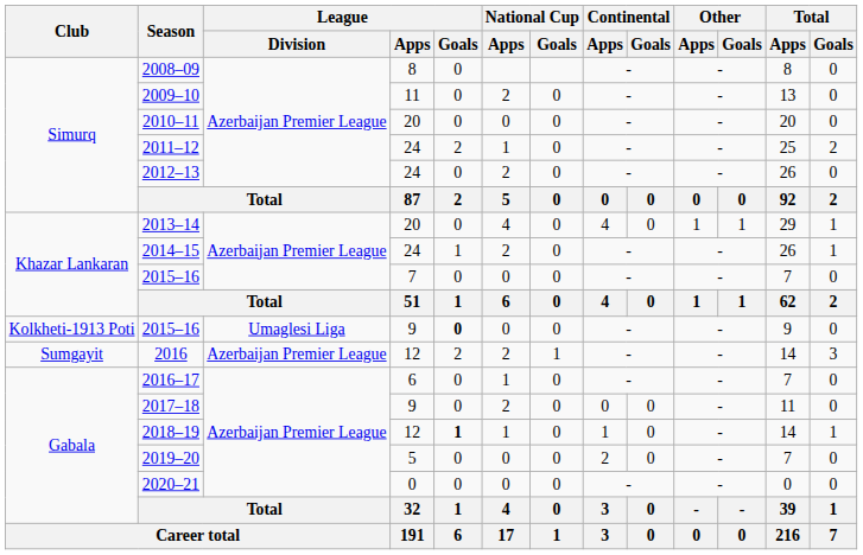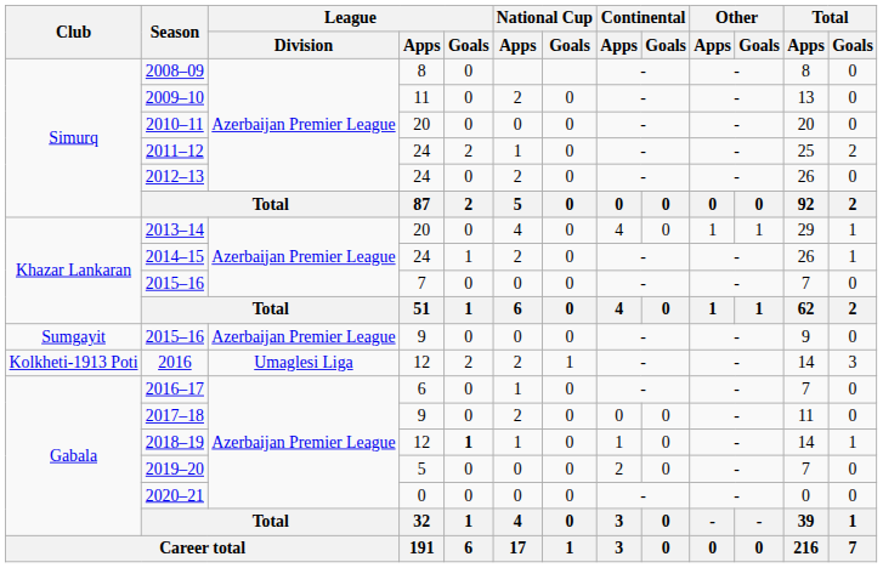 <table class="wikitable" style="text-align: center;">
 <tr>
 <th rowspan="2">Club</th>
 <th rowspan="2">Season</th>
 <th colspan="3">League</th>
 <th colspan="2">National Cup</th>
 <th colspan="2">Continental</th>
 <th colspan="2">Other</th>
 <th colspan="2">Total</th>
 </tr>
 <tr>
 <th>Division</th>
 <th>Apps</th>
 <th>Goals</th>
 <th>Apps</th>
 <th>Goals</th>
 <th>Apps</th>
 <th>Goals</th>
 <th>Apps</th>
 <th>Goals</th>
 <th>Apps</th>
 <th>Goals</th>
 </tr>
 <tr>
 <td rowspan="6" valign="center"><a href='#'>Simurq</a></td>
 <td><a href='#'>2008–09</a></td>
 <td rowspan="5" valign="center"><a href='#'>Azerbaijan Premier League</a></td>
 <td>8</td>
 <td>0</td>
 <td></td>
 <td></td>
 <td colspan="2">-</td>
 <td colspan="2">-</td>
 <td>8</td>
 <td>0</td>
 </tr>
 <tr>
 <td><a href='#'>2009–10</a></td>
 <td>11</td>
 <td>0</td>
 <td>2</td>
 <td>0</td>
 <td colspan="2">-</td>
 <td colspan="2">-</td>
 <td>13</td>
 <td>0</td>
 </tr>
 <tr>
 <td><a href='#'>2010–11</a></td>
 <td>20</td>
 <td>0</td>
 <td>0</td>
 <td>0</td>
 <td colspan="2">-</td>
 <td colspan="2">-</td>
 <td>20</td>
 <td>0</td>
 </tr>
 <tr>
 <td><a href='#'>2011–12</a></td>
 <td>24</td>
 <td>2</td>
 <td>1</td>
 <td>0</td>
 <td colspan="2">-</td>
 <td colspan="2">-</td>
 <td>25</td>
 <td>2</td>
 </tr>
 <tr>
 <td><a href='#'>2012–13</a></td>
 <td>24</td>
 <td>0</td>
 <td>2</td>
 <td>0</td>
 <td colspan="2">-</td>
 <td colspan="2">-</td>
 <td>26</td>
 <td>0</td>
 </tr>
 <tr>
 <th colspan="2">Total</th>
 <th>87</th>
 <th>2</th>
 <th>5</th>
 <th>0</th>
 <th>0</th>
 <th>0</th>
 <th>0</th>
 <th>0</th>
 <th>92</th>
 <th>2</th>
 </tr>
 <tr>
 <td rowspan="4" valign="center"><a href='#'>Khazar Lankaran</a></td>
 <td><a href='#'>2013–14</a></td>
 <td rowspan="3" valign="center"><a href='#'>Azerbaijan Premier League</a></td>
 <td>20</td>
 <td>0</td>
 <td>4</td>
 <td>0</td>
 <td>4</td>
 <td>0</td>
 <td>1</td>
 <td>1</td>
 <td>29</td>
 <td>1</td>
 </tr>
 <tr>
 <td><a href='#'>2014–15</a></td>
 <td>24</td>
 <td>1</td>
 <td>2</td>
 <td>0</td>
 <td colspan="2">-</td>
 <td colspan="2">-</td>
 <td>26</td>
 <td>1</td>
 </tr>
 <tr>
 <td><a href='#'>2015–16</a></td>
 <td>7</td>
 <td>0</td>
 <td>0</td>
 <td>0</td>
 <td colspan="2">-</td>
 <td colspan="2">-</td>
 <td>7</td>
 <td>0</td>
 </tr>
 <tr>
 <th colspan="2">Total</th>
 <th>51</th>
 <th>1</th>
 <th>6</th>
 <th>0</th>
 <th>4</th>
 <th>0</th>
 <th>1</th>
 <th>1</th>
 <th>62</th>
 <th>2</th>
 </tr>
 <tr>
-<td><a href='#'>Kolkheti-1913 Poti</a></td>
+<td><a href='#'>Sumgayit</a></td>
 <td><a href='#'>2015–16</a></td>
-<td><a href='#'>Umaglesi Liga</a></td>
+<td><a href='#'>Azerbaijan Premier League</a></td>
 <td>9</td>
-<td><strong>0</strong></td>
+<td>0</td>
 <td>0</td>
 <td>0</td>
 <td colspan="2">-</td>
 <td colspan="2">-</td>
 <td>9</td>
 <td>0</td>
 </tr>
 <tr>
-<td><a href='#'>Sumgayit</a></td>
+<td><a href='#'>Kolkheti-1913 Poti</a></td>
 <td><a href='#'>2016</a></td>
-<td><a href='#'>Azerbaijan Premier League</a></td>
+<td><a href='#'>Umaglesi Liga</a></td>
 <td>12</td>
 <td>2</td>
 <td>2</td>
 <td>1</td>
 <td colspan="2">-</td>
 <td colspan="2">-</td>
 <td>14</td>
 <td>3</td>
 </tr>
 <tr>
 <td rowspan="6" valign="center"><a href='#'>Gabala</a></td>
 <td><a href='#'>2016–17</a></td>
 <td rowspan="5" valign="center"><a href='#'>Azerbaijan Premier League</a></td>
 <td>6</td>
 <td>0</td>
 <td>1</td>
 <td>0</td>
 <td colspan="2">-</td>
 <td colspan="2">-</td>
 <td>7</td>
 <td>0</td>
 </tr>
 <tr>
 <td><a href='#'>2017–18</a></td>
 <td>9</td>
 <td>0</td>
 <td>2</td>
 <td>0</td>
 <td>0</td>
 <td>0</td>
 <td colspan="2">-</td>
 <td>11</td>
 <td>0</td>
 </tr>
 <tr>
 <td><a href='#'>2018–19</a></td>
 <td>12</td>
 <td><strong>1</strong></td>
 <td>1</td>
 <td>0</td>
 <td>1</td>
 <td>0</td>
 <td colspan="2">-</td>
 <td>14</td>
 <td>1</td>
 </tr>
 <tr>
 <td><a href='#'>2019–20</a></td>
 <td>5</td>
 <td>0</td>
 <td>0</td>
 <td>0</td>
 <td>2</td>
 <td>0</td>
 <td colspan="2">-</td>
 <td>7</td>
 <td>0</td>
 </tr>
 <tr>
 <td><a href='#'>2020–21</a></td>
 <td>0</td>
 <td>0</td>
 <td>0</td>
 <td>0</td>
 <td colspan="2">-</td>
 <td colspan="2">-</td>
 <td>0</td>
 <td>0</td>
 </tr>
 <tr>
 <th colspan="2">Total</th>
 <th>32</th>
 <th>1</th>
 <th>4</th>
 <th>0</th>
 <th>3</th>
 <th>0</th>
 <th>-</th>
 <th>-</th>
 <th>39</th>
 <th>1</th>
 </tr>
 <tr>
 <th colspan="3">Career total</th>
 <th>191</th>
 <th>6</th>
 <th>17</th>
 <th>1</th>
 <th>3</th>
 <th>0</th>
 <th>0</th>
 <th>0</th>
 <th>216</th>
 <th>7</th>
 </tr>
 </table>
